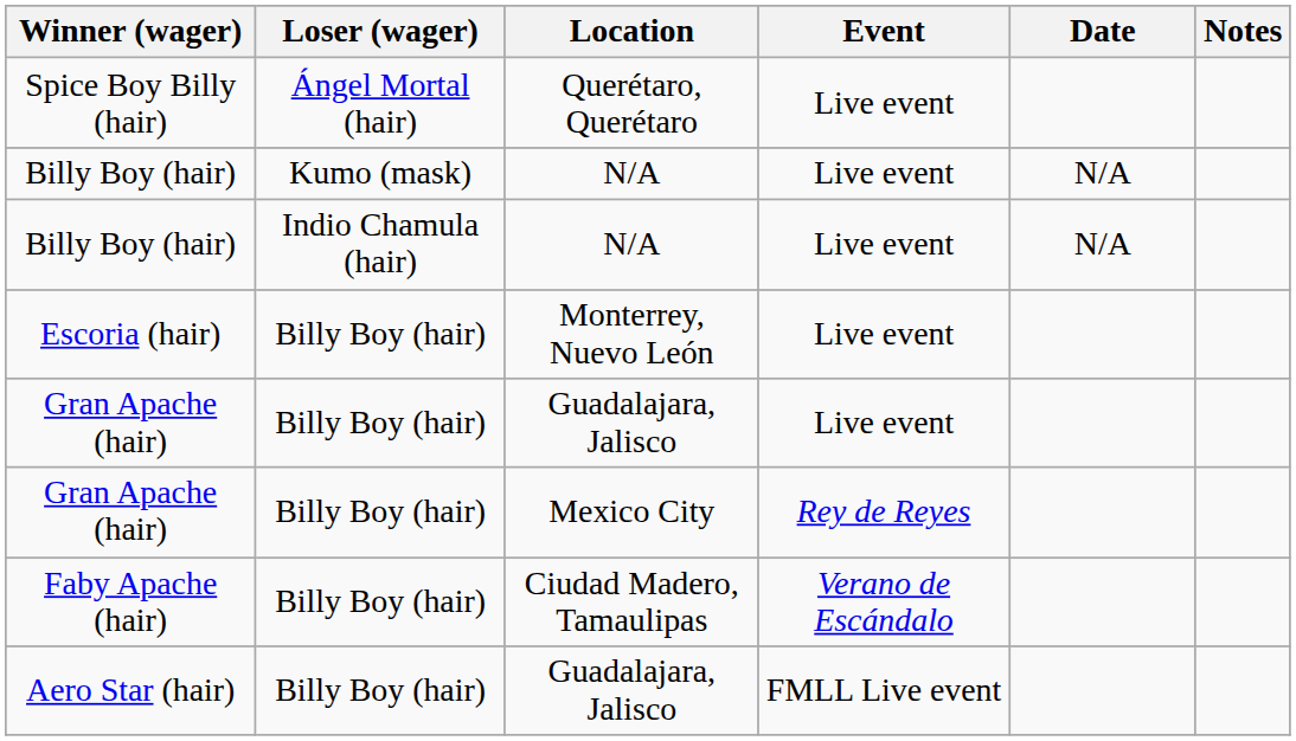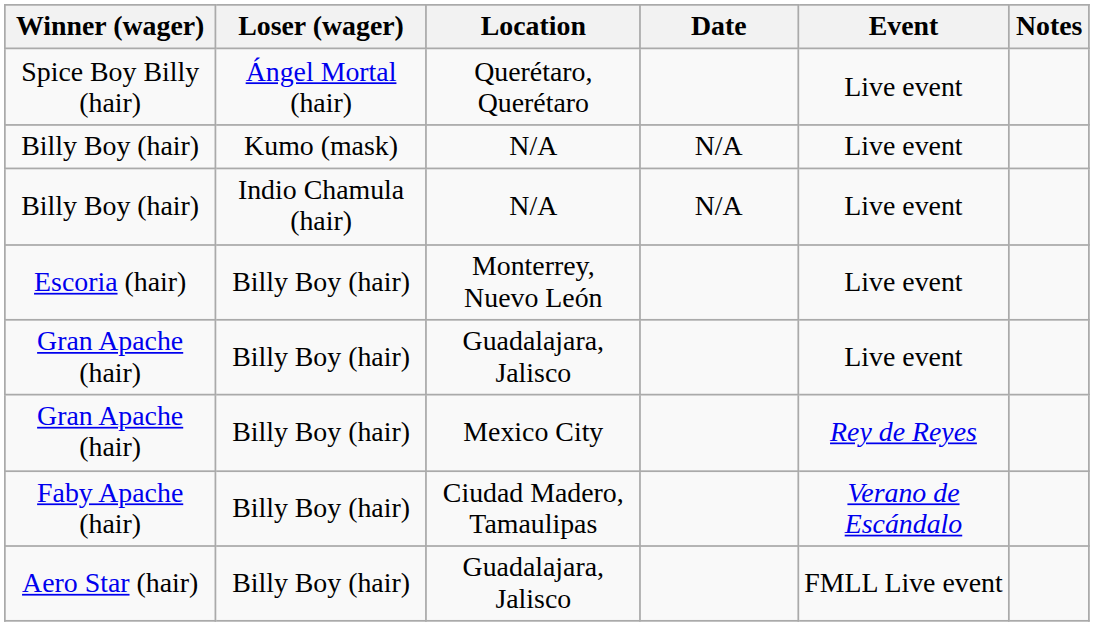 <table class="wikitable sortable" width=100%  style="text-align: center">
 <tr>
 <th width=20% scope="col">Winner (wager)</th>
 <th width=20% scope="col">Loser (wager)</th>
 <th width=20% scope="col">Location</th>
+<th width=15% scope="col">Date</th>
 <th width=20% scope="col">Event</th>
-<th width=15% scope="col">Date</th>
 <th class="unsortable" width=5% scope="col">Notes</th>
 </tr>
 <tr>
 <td>Spice Boy Billy (hair)</td>
 <td><a href='#'>Ángel Mortal</a> (hair)</td>
 <td>Querétaro, Querétaro</td>
+<td></td>
 <td>Live event</td>
-<td></td>
 <td> </td>
 </tr>
 <tr>
 <td>Billy Boy (hair)</td>
 <td>Kumo (mask)</td>
 <td>N/A</td>
+<td>N/A</td>
 <td>Live event</td>
-<td>N/A</td>
 <td> </td>
 </tr>
 <tr>
 <td>Billy Boy (hair)</td>
 <td>Indio Chamula (hair)</td>
 <td>N/A</td>
+<td>N/A</td>
 <td>Live event</td>
-<td>N/A</td>
 <td> </td>
 </tr>
 <tr>
 <td><a href='#'>Escoria</a> (hair)</td>
 <td>Billy Boy (hair)</td>
 <td>Monterrey, Nuevo León</td>
+<td></td>
 <td>Live event</td>
-<td></td>
 <td></td>
 </tr>
 <tr>
 <td><a href='#'>Gran Apache</a> (hair)</td>
 <td>Billy Boy (hair)</td>
 <td>Guadalajara, Jalisco</td>
+<td></td>
 <td>Live event</td>
-<td></td>
 <td> </td>
 </tr>
 <tr>
 <td><a href='#'>Gran Apache</a> (hair)</td>
 <td>Billy Boy (hair)</td>
 <td>Mexico City</td>
+<td></td>
 <td><em><a href='#'>Rey de Reyes</a></em></td>
-<td></td>
 <td> </td>
 </tr>
 <tr>
 <td><a href='#'>Faby Apache</a> (hair)</td>
 <td>Billy Boy (hair)</td>
 <td>Ciudad Madero, Tamaulipas</td>
+<td></td>
 <td><em><a href='#'>Verano de Escándalo</a></em></td>
-<td></td>
 <td></td>
 </tr>
 <tr>
 <td><a href='#'>Aero Star</a> (hair)</td>
 <td>Billy Boy (hair)</td>
 <td>Guadalajara, Jalisco</td>
+<td></td>
 <td>FMLL Live event</td>
-<td></td>
 <td></td>
 </tr>
 </table>
